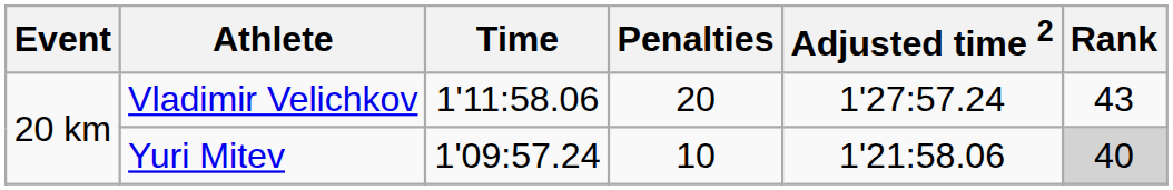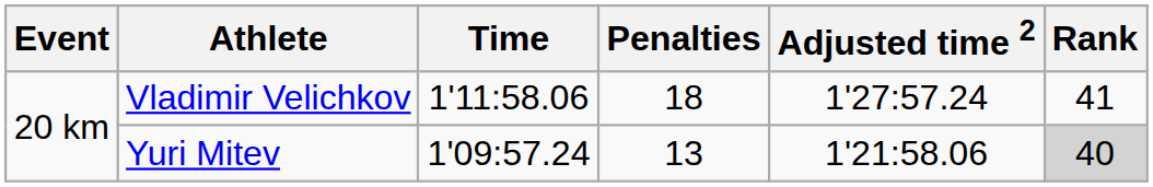 <table class="wikitable" style="font-size:90%">
 <tr>
 <th>Event</th>
 <th>Athlete</th>
 <th>Time</th>
 <th>Penalties</th>
 <th>Adjusted time <sup>2</sup></th>
 <th>Rank</th>
 </tr>
 <tr>
 <td rowspan="2">20 km</td>
 <td><a href='#'>Vladimir Velichkov</a></td>
 <td align="center">1'11:58.06</td>
-<td align="center">20</td>
+<td align="center">18</td>
 <td align="center">1'27:57.24</td>
-<td align="center">43</td>
+<td align="center">41</td>
 </tr>
 <tr>
 <td><a href='#'>Yuri Mitev</a></td>
 <td align="center">1'09:57.24</td>
-<td align="center">10</td>
+<td align="center">13</td>
 <td align="center">1'21:58.06</td>
 <td align="center" style="background: lightgrey;">40</td>
 </tr>
 </table>
